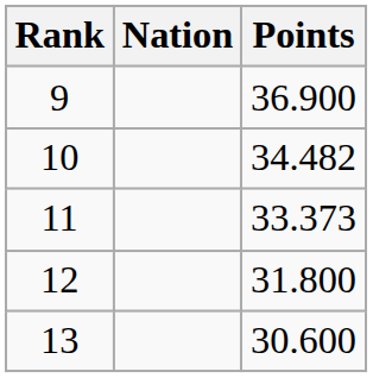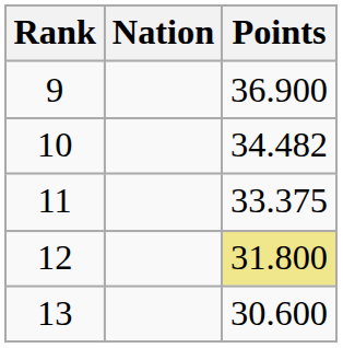 <table class="wikitable" style="text-align: center;">
 <tr>
 <th>Rank</th>
 <th>Nation</th>
 <th>Points</th>
 </tr>
 <tr>
 <td>9</td>
 <td align=left></td>
 <td>36.900</td>
 </tr>
 <tr>
 <td>10</td>
 <td align=left></td>
 <td>34.482</td>
 </tr>
 <tr>
 <td>11</td>
 <td align=left><strong></strong></td>
-<td>33.373</td>
+<td>33.375</td>
 </tr>
 <tr>
 <td>12</td>
 <td align=left></td>
-<td>31.800</td>
+<td style="background: khaki;">31.800</td>
 </tr>
 <tr>
 <td>13</td>
 <td align=left></td>
 <td>30.600</td>
 </tr>
 </table>
